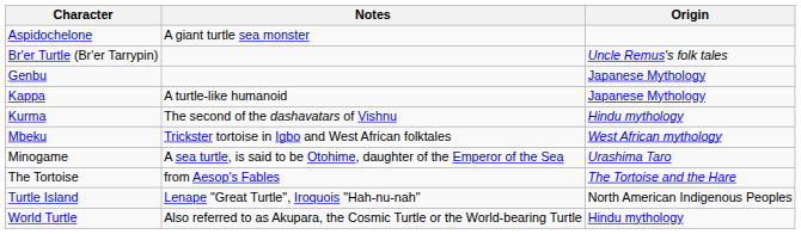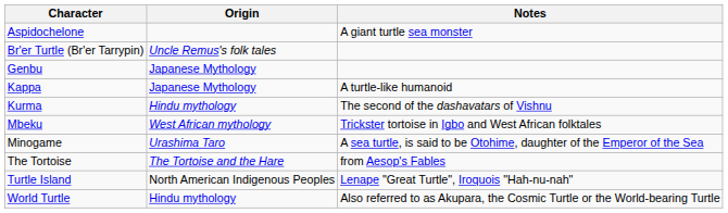 <table class="wikitable sortable">
 <tr>
 <th>Character</th>
+<th>Origin</th>
 <th>Notes</th>
-<th>Origin</th>
 </tr>
 <tr>
 <td><a href='#'>Aspidochelone</a></td>
+<td></td>
 <td>A giant turtle <a href='#'>sea monster</a></td>
+</tr>
+<tr>
+<td><a href='#'>Br'er Turtle</a> (Br'er Tarrypin)</td>
+<td><em><a href='#'>Uncle Remus</a>'s folk tales</em></td>
 <td></td>
 </tr>
 <tr>
-<td><a href='#'>Br'er Turtle</a> (Br'er Tarrypin)</td>
+<td><a href='#'>Genbu</a></td>
+<td><a href='#'>Japanese Mythology</a></td>
 <td></td>
-<td><em><a href='#'>Uncle Remus</a>'s folk tales</em></td>
-</tr>
-<tr>
-<td><a href='#'>Genbu</a></td>
-<td></td>
-<td><a href='#'>Japanese Mythology</a></td>
 </tr>
 <tr>
 <td><a href='#'>Kappa</a></td>
+<td><a href='#'>Japanese Mythology</a></td>
 <td>A turtle-like humanoid</td>
-<td><a href='#'>Japanese Mythology</a></td>
 </tr>
 <tr>
 <td><a href='#'>Kurma</a></td>
+<td><em><a href='#'>Hindu mythology</a></em></td>
 <td>The second of the <em>dashavatars</em> of <a href='#'>Vishnu</a></td>
-<td><em><a href='#'>Hindu mythology</a></em></td>
 </tr>
 <tr>
 <td><a href='#'>Mbeku</a></td>
+<td><em><a href='#'>West African mythology</a></em></td>
 <td><a href='#'>Trickster</a> tortoise in <a href='#'>Igbo</a> and West African folktales</td>
-<td><em><a href='#'>West African mythology</a></em></td>
 </tr>
 <tr>
 <td>Minogame</td>
+<td><em><a href='#'>Urashima Taro</a></em></td>
 <td>A <a href='#'>sea turtle</a>, is said to be <a href='#'>Otohime</a>, daughter of the <a href='#'>Emperor of the Sea</a></td>
-<td><em><a href='#'>Urashima Taro</a></em></td>
 </tr>
 <tr>
 <td>The Tortoise</td>
+<td><em><a href='#'>The Tortoise and the Hare</a></em></td>
 <td>from <a href='#'>Aesop's Fables</a></td>
-<td><em><a href='#'>The Tortoise and the Hare</a></em></td>
 </tr>
 <tr>
 <td><a href='#'>Turtle Island</a></td>
+<td>North American Indigenous Peoples</td>
 <td><a href='#'>Lenape</a> "Great Turtle", <a href='#'>Iroquois</a> "Hah-nu-nah"</td>
-<td>North American Indigenous Peoples</td>
 </tr>
 <tr>
 <td><a href='#'>World Turtle</a></td>
+<td><a href='#'>Hindu mythology</a></td>
 <td>Also referred to as Akupara, the Cosmic Turtle or the World-bearing Turtle</td>
-<td><a href='#'>Hindu mythology</a></td>
 </tr>
 </table>
